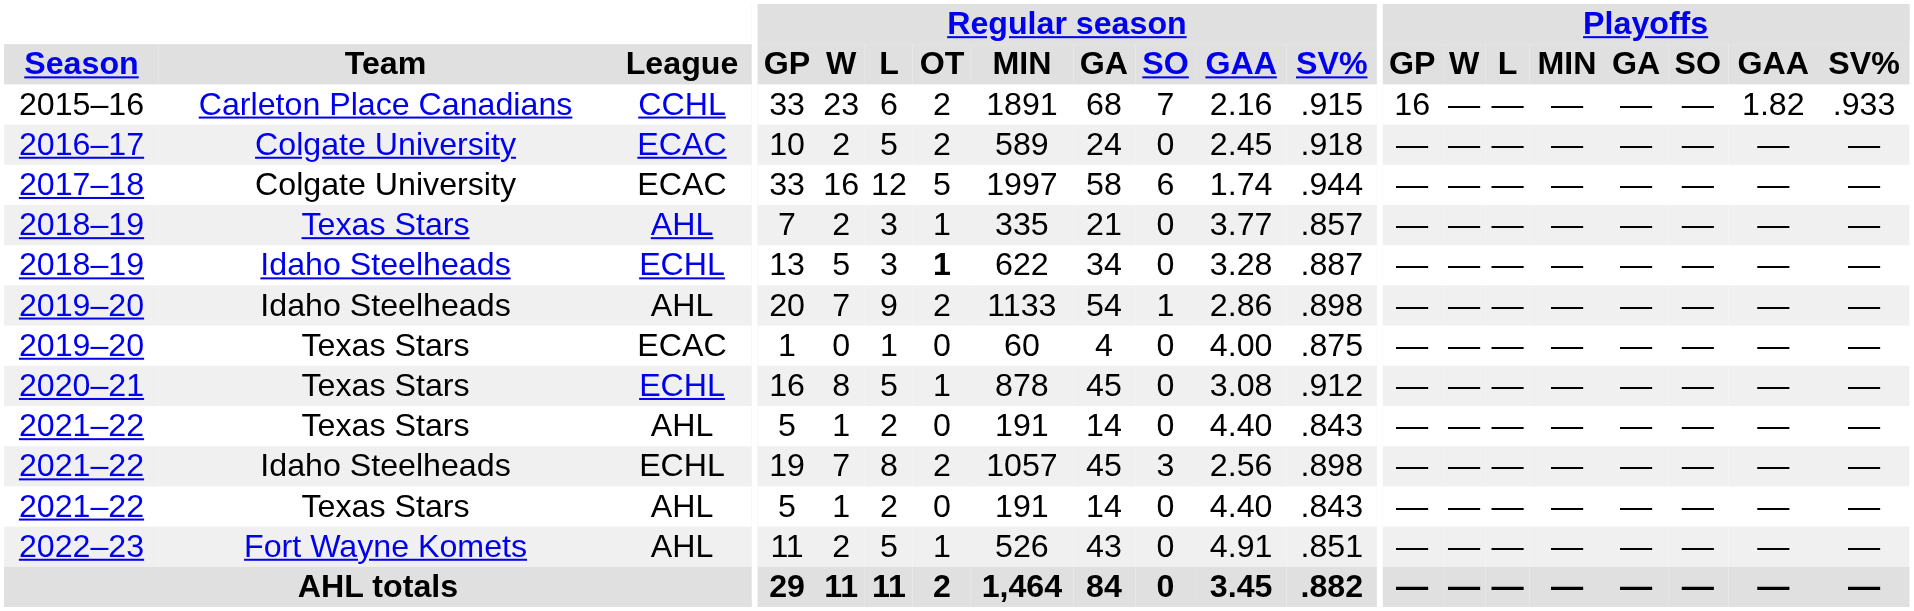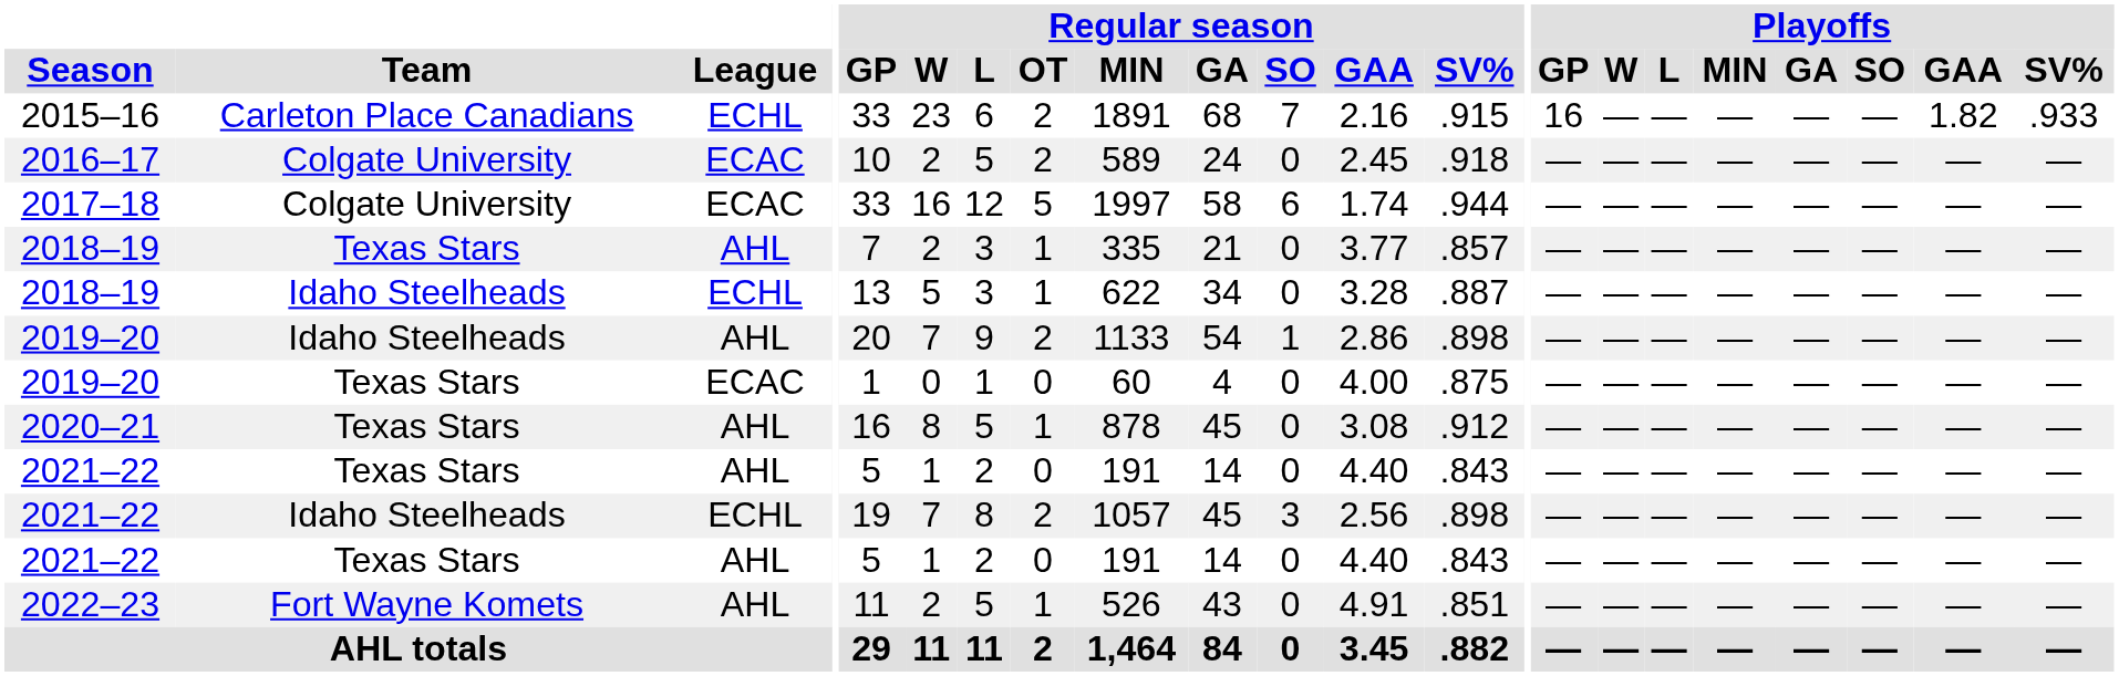 <table border="0" cellpadding="1" cellspacing="0" style="text-align:center; width:75%">
 <tr ALIGN="center" bgcolor="#e0e0e0">
 <th align="center" colspan="3" bgcolor="#ffffff"></th>
 <th align="center" rowspan="99" bgcolor="#ffffff"></th>
 <th align="center" colspan="9" bgcolor="#e0e0e0"><a href='#'>Regular season</a></th>
 <th align="center" rowspan="99" bgcolor="#ffffff"></th>
 <th align="center" colspan="8" bgcolor="#e0e0e0"><a href='#'>Playoffs</a></th>
 </tr>
 <tr ALIGN="center" bgcolor="#e0e0e0">
 <th><a href='#'>Season</a></th>
 <th>Team</th>
 <th>League</th>
 <th>GP</th>
 <th>W</th>
 <th>L</th>
 <th>OT</th>
 <th>MIN</th>
 <th>GA</th>
 <th><a href='#'>SO</a></th>
 <th><a href='#'>GAA</a></th>
 <th><a href='#'>SV%</a></th>
 <th>GP</th>
 <th>W</th>
 <th>L</th>
 <th>MIN</th>
 <th>GA</th>
 <th>SO</th>
 <th>GAA</th>
 <th>SV%</th>
 </tr>
 <tr ALIGN="center">
 <td>2015–16</td>
 <td><a href='#'>Carleton Place Canadians</a></td>
-<td><a href='#'>CCHL</a></td>
+<td><a href='#'>ECHL</a></td>
 <td>33</td>
 <td>23</td>
 <td>6</td>
 <td>2</td>
 <td>1891</td>
 <td>68</td>
 <td>7</td>
 <td>2.16</td>
 <td>.915</td>
 <td>16</td>
 <td>—</td>
 <td>—</td>
 <td>—</td>
 <td>—</td>
 <td>—</td>
 <td>1.82</td>
 <td>.933</td>
 </tr>
 <tr ALIGN="center" bgcolor="#f0f0f0">
 <td><a href='#'>2016–17</a></td>
 <td><a href='#'>Colgate University</a></td>
 <td><a href='#'>ECAC</a></td>
 <td>10</td>
 <td>2</td>
 <td>5</td>
 <td>2</td>
 <td>589</td>
 <td>24</td>
 <td>0</td>
 <td>2.45</td>
 <td>.918</td>
 <td>—</td>
 <td>—</td>
 <td>—</td>
 <td>—</td>
 <td>—</td>
 <td>—</td>
 <td>—</td>
 <td>—</td>
 </tr>
 <tr ALIGN="center">
 <td><a href='#'>2017–18</a></td>
 <td>Colgate University</td>
 <td>ECAC</td>
 <td>33</td>
 <td>16</td>
 <td>12</td>
 <td>5</td>
 <td>1997</td>
 <td>58</td>
 <td>6</td>
 <td>1.74</td>
 <td>.944</td>
 <td>—</td>
 <td>—</td>
 <td>—</td>
 <td>—</td>
 <td>—</td>
 <td>—</td>
 <td>—</td>
 <td>—</td>
 </tr>
 <tr ALIGN="center" bgcolor="#f0f0f0">
 <td><a href='#'>2018–19</a></td>
 <td><a href='#'>Texas Stars</a></td>
 <td><a href='#'>AHL</a></td>
 <td>7</td>
 <td>2</td>
 <td>3</td>
 <td>1</td>
 <td>335</td>
 <td>21</td>
 <td>0</td>
 <td>3.77</td>
 <td>.857</td>
 <td>—</td>
 <td>—</td>
 <td>—</td>
 <td>—</td>
 <td>—</td>
 <td>—</td>
 <td>—</td>
 <td>—</td>
 </tr>
 <tr ALIGN="center">
 <td><a href='#'>2018–19</a></td>
 <td><a href='#'>Idaho Steelheads</a></td>
 <td><a href='#'>ECHL</a></td>
 <td>13</td>
 <td>5</td>
 <td>3</td>
-<td><strong>1</strong></td>
+<td>1</td>
 <td>622</td>
 <td>34</td>
 <td>0</td>
 <td>3.28</td>
 <td>.887</td>
 <td>—</td>
 <td>—</td>
 <td>—</td>
 <td>—</td>
 <td>—</td>
 <td>—</td>
 <td>—</td>
 <td>—</td>
 </tr>
 <tr ALIGN="center" bgcolor="#f0f0f0">
 <td><a href='#'>2019–20</a></td>
 <td>Idaho Steelheads</td>
 <td>AHL</td>
 <td>20</td>
 <td>7</td>
 <td>9</td>
 <td>2</td>
 <td>1133</td>
 <td>54</td>
 <td>1</td>
 <td>2.86</td>
 <td>.898</td>
 <td>—</td>
 <td>—</td>
 <td>—</td>
 <td>—</td>
 <td>—</td>
 <td>—</td>
 <td>—</td>
 <td>—</td>
 </tr>
 <tr ALIGN="center">
 <td><a href='#'>2019–20</a></td>
 <td>Texas Stars</td>
 <td>ECAC</td>
 <td>1</td>
 <td>0</td>
 <td>1</td>
 <td>0</td>
 <td>60</td>
 <td>4</td>
 <td>0</td>
 <td>4.00</td>
 <td>.875</td>
 <td>—</td>
 <td>—</td>
 <td>—</td>
 <td>—</td>
 <td>—</td>
 <td>—</td>
 <td>—</td>
 <td>—</td>
 </tr>
 <tr ALIGN="center" bgcolor="#f0f0f0">
 <td><a href='#'>2020–21</a></td>
 <td>Texas Stars</td>
-<td><a href='#'>ECHL</a></td>
+<td>AHL</td>
 <td>16</td>
 <td>8</td>
 <td>5</td>
 <td>1</td>
 <td>878</td>
 <td>45</td>
 <td>0</td>
 <td>3.08</td>
 <td>.912</td>
 <td>—</td>
 <td>—</td>
 <td>—</td>
 <td>—</td>
 <td>—</td>
 <td>—</td>
 <td>—</td>
 <td>—</td>
 </tr>
 <tr ALIGN="center">
 <td><a href='#'>2021–22</a></td>
 <td>Texas Stars</td>
 <td>AHL</td>
 <td>5</td>
 <td>1</td>
 <td>2</td>
 <td>0</td>
 <td>191</td>
 <td>14</td>
 <td>0</td>
 <td>4.40</td>
 <td>.843</td>
 <td>—</td>
 <td>—</td>
 <td>—</td>
 <td>—</td>
 <td>—</td>
 <td>—</td>
 <td>—</td>
 <td>—</td>
 </tr>
 <tr ALIGN="center" bgcolor="#f0f0f0">
 <td><a href='#'>2021–22</a></td>
 <td>Idaho Steelheads</td>
 <td>ECHL</td>
 <td>19</td>
 <td>7</td>
 <td>8</td>
 <td>2</td>
 <td>1057</td>
 <td>45</td>
 <td>3</td>
 <td>2.56</td>
 <td>.898</td>
 <td>—</td>
 <td>—</td>
 <td>—</td>
 <td>—</td>
 <td>—</td>
 <td>—</td>
 <td>—</td>
 <td>—</td>
 </tr>
 <tr ALIGN="center">
 <td><a href='#'>2021–22</a></td>
 <td>Texas Stars</td>
 <td>AHL</td>
 <td>5</td>
 <td>1</td>
 <td>2</td>
 <td>0</td>
 <td>191</td>
 <td>14</td>
 <td>0</td>
 <td>4.40</td>
 <td>.843</td>
 <td>—</td>
 <td>—</td>
 <td>—</td>
 <td>—</td>
 <td>—</td>
 <td>—</td>
 <td>—</td>
 <td>—</td>
 </tr>
 <tr ALIGN="center" bgcolor="#f0f0f0">
 <td><a href='#'>2022–23</a></td>
 <td><a href='#'>Fort Wayne Komets</a></td>
 <td>AHL</td>
 <td>11</td>
 <td>2</td>
 <td>5</td>
 <td>1</td>
 <td>526</td>
 <td>43</td>
 <td>0</td>
 <td>4.91</td>
 <td>.851</td>
 <td>—</td>
 <td>—</td>
 <td>—</td>
 <td>—</td>
 <td>—</td>
 <td>—</td>
 <td>—</td>
 <td>—</td>
 </tr>
 <tr ALIGN="center" bgcolor="#e0e0e0">
 <th colspan="3" align="center">AHL totals</th>
 <th>29</th>
 <th>11</th>
 <th>11</th>
 <th>2</th>
 <th>1,464</th>
 <th>84</th>
 <th>0</th>
 <th>3.45</th>
 <th>.882</th>
 <th>—</th>
 <th>—</th>
 <th>—</th>
 <th>—</th>
 <th>—</th>
 <th>—</th>
 <th>—</th>
 <th>—</th>
 </tr>
 </table>
